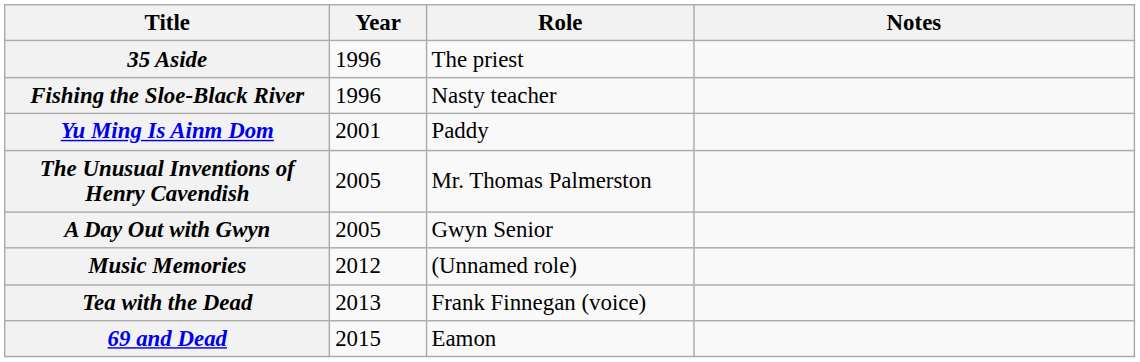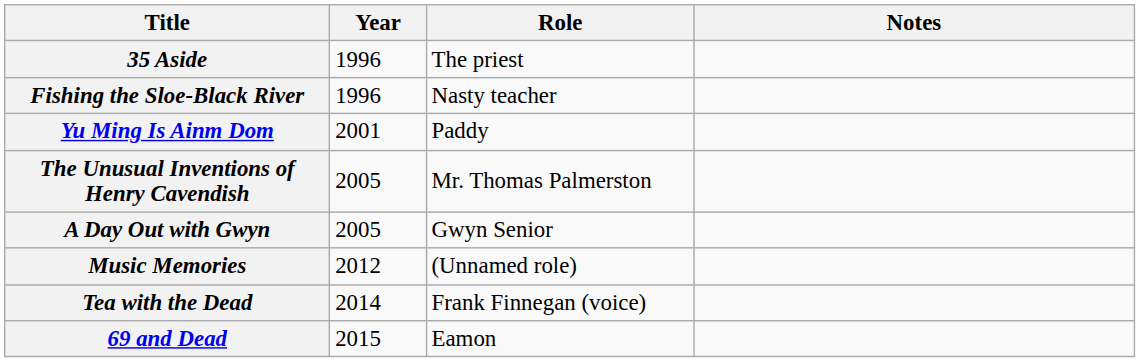 <table class="wikitable plainrowheaders sortable">
 <tr>
 <th scope="col">Title</th>
 <th scope="col">Year</th>
 <th scope="col">Role</th>
 <th scope="col">Notes</th>
 </tr>
 <tr>
 <th style="width:220px;" scope="row"><em>35 Aside</em></th>
 <td style="width:60px;">1996</td>
 <td>The priest</td>
 <td style="width:300px;"></td>
 </tr>
 <tr>
 <th scope="row"><em>Fishing the Sloe-Black River</em></th>
 <td>1996</td>
 <td style="width:180px;">Nasty teacher</td>
 <td></td>
 </tr>
 <tr>
 <th scope="row"><em><a href='#'>Yu Ming Is Ainm Dom</a></em></th>
 <td>2001</td>
 <td>Paddy</td>
 <td></td>
 </tr>
 <tr>
 <th scope="row"><em>The Unusual Inventions of Henry Cavendish</em></th>
 <td>2005</td>
 <td>Mr. Thomas Palmerston</td>
 <td></td>
 </tr>
 <tr>
 <th scope="row"><em>A Day Out with Gwyn</em></th>
 <td>2005</td>
 <td>Gwyn Senior</td>
 <td></td>
 </tr>
 <tr>
 <th scope="row"><em>Music Memories</em></th>
 <td>2012</td>
 <td>(Unnamed role)</td>
 <td></td>
 </tr>
 <tr>
 <th scope="row"><em>Tea with the Dead</em></th>
-<td>2013</td>
+<td>2014</td>
 <td>Frank Finnegan (voice)</td>
 <td></td>
 </tr>
 <tr>
 <th scope="row"><em><a href='#'>69 and Dead</a></em></th>
 <td>2015</td>
 <td>Eamon</td>
 <td></td>
 </tr>
 </table>
